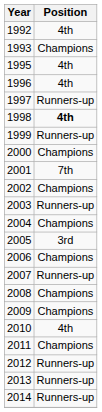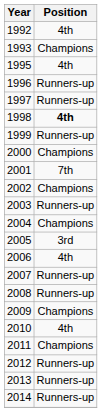 <table class="wikitable">
 <tr>
 <th>Year</th>
 <th>Position</th>
 </tr>
 <tr align=center>
 <td>1992</td>
 <td>4th</td>
 </tr>
 <tr align=center>
 <td>1993</td>
 <td>Champions</td>
 </tr>
 <tr align=center>
 <td>1995</td>
 <td>4th</td>
 </tr>
 <tr align=center>
 <td>1996</td>
-<td>4th</td>
+<td>Runners-up</td>
 </tr>
 <tr align=center>
 <td>1997</td>
 <td>Runners-up</td>
 </tr>
 <tr align=center>
 <td>1998</td>
 <td><strong>4th</strong></td>
 </tr>
 <tr align=center>
 <td>1999</td>
 <td>Runners-up</td>
 </tr>
 <tr align=center>
 <td>2000</td>
 <td>Champions</td>
 </tr>
 <tr align=center>
 <td>2001</td>
 <td>7th</td>
 </tr>
 <tr align=center>
 <td>2002</td>
 <td>Champions</td>
 </tr>
 <tr align=center>
 <td>2003</td>
 <td>Runners-up</td>
 </tr>
 <tr align=center>
 <td>2004</td>
 <td>Champions</td>
 </tr>
 <tr align=center>
 <td>2005</td>
 <td>3rd</td>
 </tr>
 <tr align=center>
 <td>2006</td>
-<td>Champions</td>
+<td>4th</td>
 </tr>
 <tr align=center>
 <td>2007</td>
 <td>Runners-up</td>
 </tr>
 <tr align=center>
 <td>2008</td>
-<td>Champions</td>
+<td>Runners-up</td>
 </tr>
 <tr align=center>
 <td>2009</td>
 <td>Champions</td>
 </tr>
 <tr align=center>
 <td>2010</td>
 <td>4th</td>
 </tr>
 <tr align=center>
 <td>2011</td>
 <td>Champions</td>
 </tr>
 <tr align=center>
 <td>2012</td>
 <td>Runners-up</td>
 </tr>
 <tr align=center>
 <td>2013</td>
 <td>Runners-up</td>
 </tr>
 <tr align=center>
 <td>2014</td>
 <td>Runners-up</td>
 </tr>
 <tr align=center>
 </tr>
 </table>
